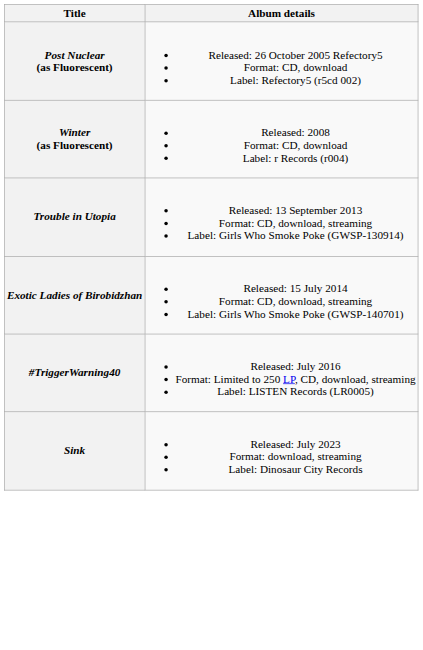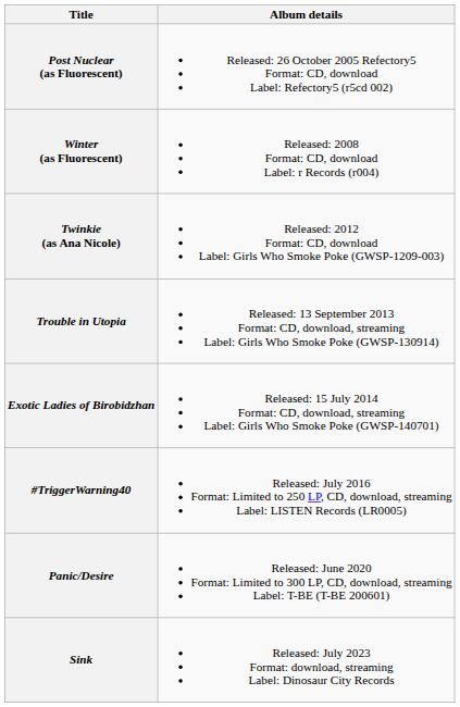 <table class="wikitable plainrowheaders" style="text-align:center;" border="1">
 <tr>
 <th>Title</th>
 <th>Album details</th>
 </tr>
 <tr>
 <th scope="row"><em>Post Nuclear</em> <br> (as Fluorescent)</th>
 <td><br><ul><li>Released: 26 October 2005 Refectory5</li><li>Format: CD, download</li><li>Label: Refectory5 (r5cd 002)</li></ul></td>
 </tr>
 <tr>
 <th scope="row"><em>Winter </em> <br> (as Fluorescent)</th>
 <td><br><ul><li>Released: 2008</li><li>Format: CD, download</li><li>Label: r Records (r004)</li></ul></td>
 </tr>
 <tr>
+<th scope="row"><em>Twinkie </em> <br> (as Ana Nicole)</th>
+<td><br><ul><li>Released: 2012</li><li>Format: CD, download</li><li>Label: Girls Who Smoke Poke (GWSP-1209-003)</li></ul></td>
+</tr>
+<tr>
 <th scope="row"><em>Trouble in Utopia</em></th>
 <td><br><ul><li>Released: 13 September 2013</li><li>Format: CD, download, streaming</li><li>Label: Girls Who Smoke Poke (GWSP-130914)</li></ul></td>
 </tr>
 <tr>
 <th scope="row"><em>Exotic Ladies of Birobidzhan</em></th>
 <td><br><ul><li>Released: 15 July 2014</li><li>Format: CD, download, streaming</li><li>Label: Girls Who Smoke Poke (GWSP-140701)</li></ul></td>
 </tr>
 <tr>
 <th scope="row"><em>#TriggerWarning40</em></th>
 <td><br><ul><li>Released: July 2016</li><li>Format: Limited to 250 <a href='#'>LP</a>, CD, download, streaming</li><li>Label: LISTEN Records (LR0005)</li></ul></td>
 </tr>
 <tr>
+<th scope="row"><em>Panic/Desire</em></th>
+<td><br><ul><li>Released: June 2020</li><li>Format: Limited to 300 LP, CD, download, streaming</li><li>Label: T-BE (T-BE 200601)</li></ul></td>
+</tr>
+<tr>
 <th scope="row"><em>Sink</em></th>
 <td><br><ul><li>Released: July 2023</li><li>Format: download, streaming</li><li>Label: Dinosaur City Records</li></ul></td>
 </tr>
 </table>
